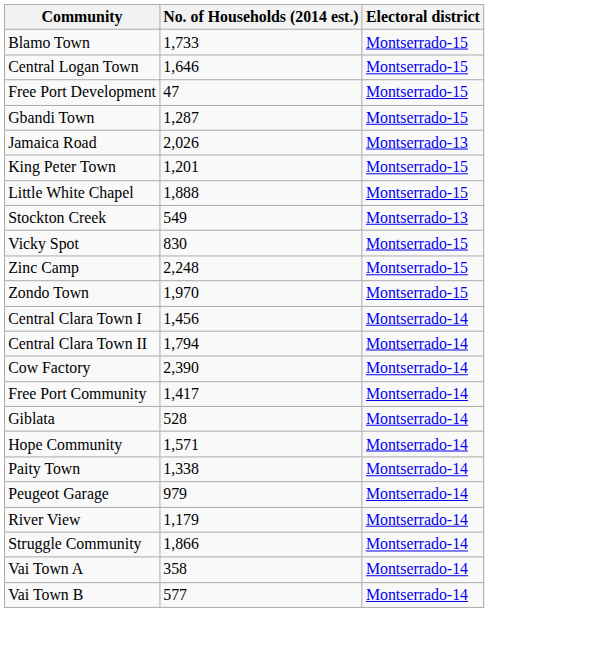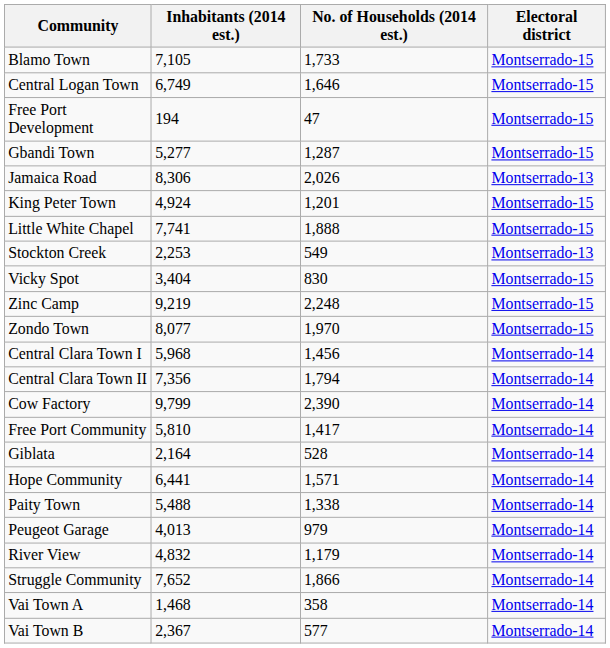 <table class="wikitable sortable">
 <tr>
 <th>Community</th>
+<th>Inhabitants (2014 est.)</th>
 <th>No. of Households (2014 est.)</th>
 <th>Electoral district</th>
 </tr>
 <tr>
 <td>Blamo Town</td>
+<td>7,105</td>
 <td>1,733</td>
 <td><a href='#'>Montserrado-15</a></td>
 </tr>
 <tr>
 <td>Central Logan Town</td>
+<td>6,749</td>
 <td>1,646</td>
 <td><a href='#'>Montserrado-15</a></td>
 </tr>
 <tr>
 <td>Free Port Development</td>
+<td>194</td>
 <td>47</td>
 <td><a href='#'>Montserrado-15</a></td>
 </tr>
 <tr>
 <td>Gbandi Town</td>
+<td>5,277</td>
 <td>1,287</td>
 <td><a href='#'>Montserrado-15</a></td>
 </tr>
 <tr>
 <td>Jamaica Road</td>
+<td>8,306</td>
 <td>2,026</td>
 <td><a href='#'>Montserrado-13</a></td>
 </tr>
 <tr>
 <td>King Peter Town</td>
+<td>4,924</td>
 <td>1,201</td>
 <td><a href='#'>Montserrado-15</a></td>
 </tr>
 <tr>
 <td>Little White Chapel</td>
+<td>7,741</td>
 <td>1,888</td>
 <td><a href='#'>Montserrado-15</a></td>
 </tr>
 <tr>
 <td>Stockton Creek</td>
+<td>2,253</td>
 <td>549</td>
 <td><a href='#'>Montserrado-13</a></td>
 </tr>
 <tr>
 <td>Vicky Spot</td>
+<td>3,404</td>
 <td>830</td>
 <td><a href='#'>Montserrado-15</a></td>
 </tr>
 <tr>
 <td>Zinc Camp</td>
+<td>9,219</td>
 <td>2,248</td>
 <td><a href='#'>Montserrado-15</a></td>
 </tr>
 <tr>
 <td>Zondo Town</td>
+<td>8,077</td>
 <td>1,970</td>
 <td><a href='#'>Montserrado-15</a></td>
 </tr>
 <tr>
 <td>Central Clara Town I</td>
+<td>5,968</td>
 <td>1,456</td>
 <td><a href='#'>Montserrado-14</a></td>
 </tr>
 <tr>
 <td>Central Clara Town II</td>
+<td>7,356</td>
 <td>1,794</td>
 <td><a href='#'>Montserrado-14</a></td>
 </tr>
 <tr>
 <td>Cow Factory</td>
+<td>9,799</td>
 <td>2,390</td>
 <td><a href='#'>Montserrado-14</a></td>
 </tr>
 <tr>
 <td>Free Port Community</td>
+<td>5,810</td>
 <td>1,417</td>
 <td><a href='#'>Montserrado-14</a></td>
 </tr>
 <tr>
 <td>Giblata</td>
+<td>2,164</td>
 <td>528</td>
 <td><a href='#'>Montserrado-14</a></td>
 </tr>
 <tr>
 <td>Hope Community</td>
+<td>6,441</td>
 <td>1,571</td>
 <td><a href='#'>Montserrado-14</a></td>
 </tr>
 <tr>
 <td>Paity Town</td>
+<td>5,488</td>
 <td>1,338</td>
 <td><a href='#'>Montserrado-14</a></td>
 </tr>
 <tr>
 <td>Peugeot Garage</td>
+<td>4,013</td>
 <td>979</td>
 <td><a href='#'>Montserrado-14</a></td>
 </tr>
 <tr>
 <td>River View</td>
+<td>4,832</td>
 <td>1,179</td>
 <td><a href='#'>Montserrado-14</a></td>
 </tr>
 <tr>
 <td>Struggle Community</td>
+<td>7,652</td>
 <td>1,866</td>
 <td><a href='#'>Montserrado-14</a></td>
 </tr>
 <tr>
 <td>Vai Town A</td>
+<td>1,468</td>
 <td>358</td>
 <td><a href='#'>Montserrado-14</a></td>
 </tr>
 <tr>
 <td>Vai Town B</td>
+<td>2,367</td>
 <td>577</td>
 <td><a href='#'>Montserrado-14</a></td>
 </tr>
 </table>
